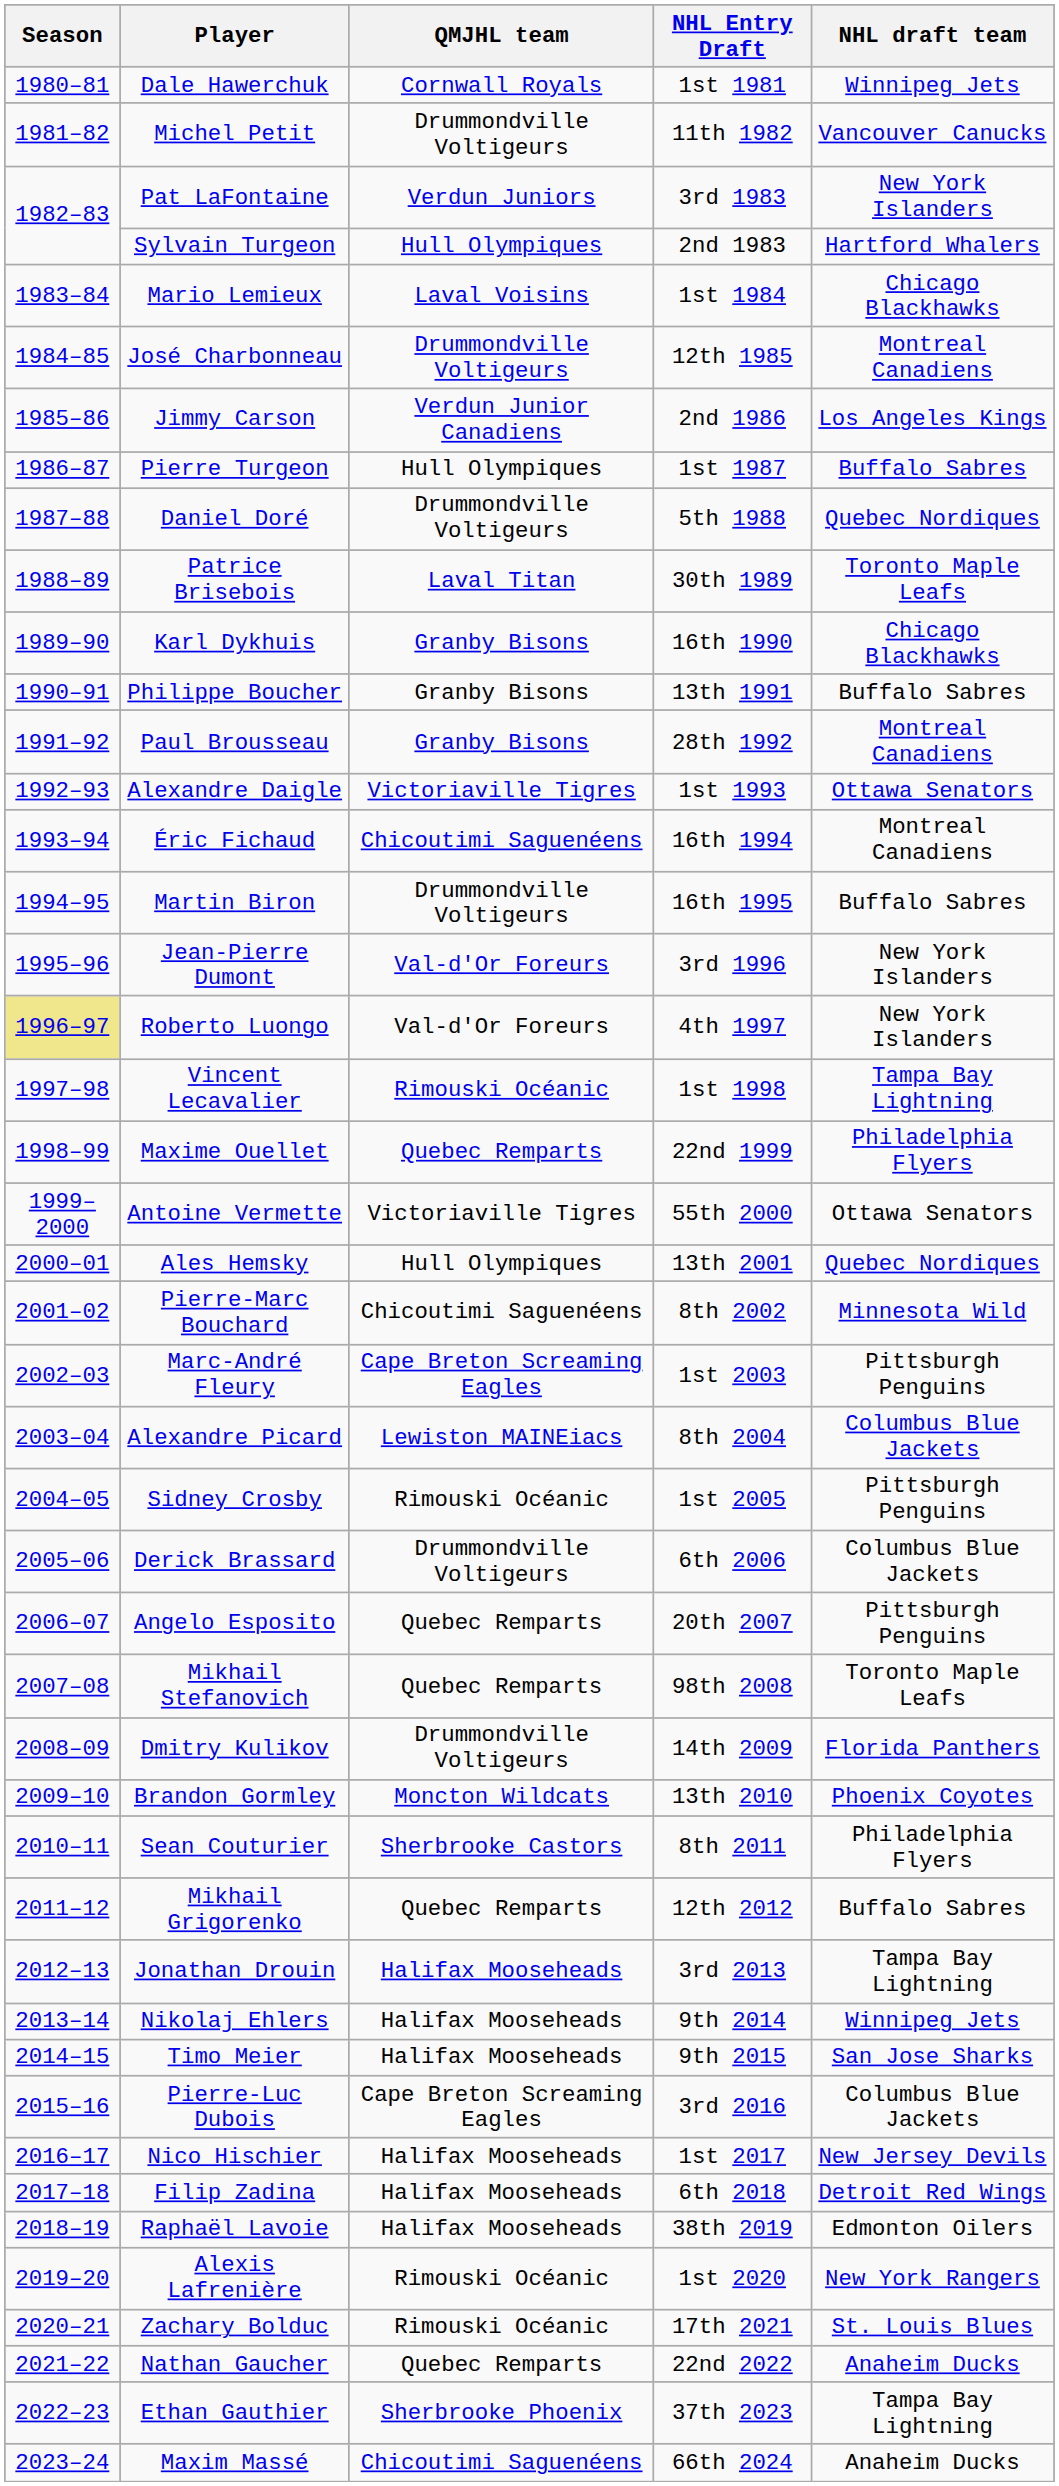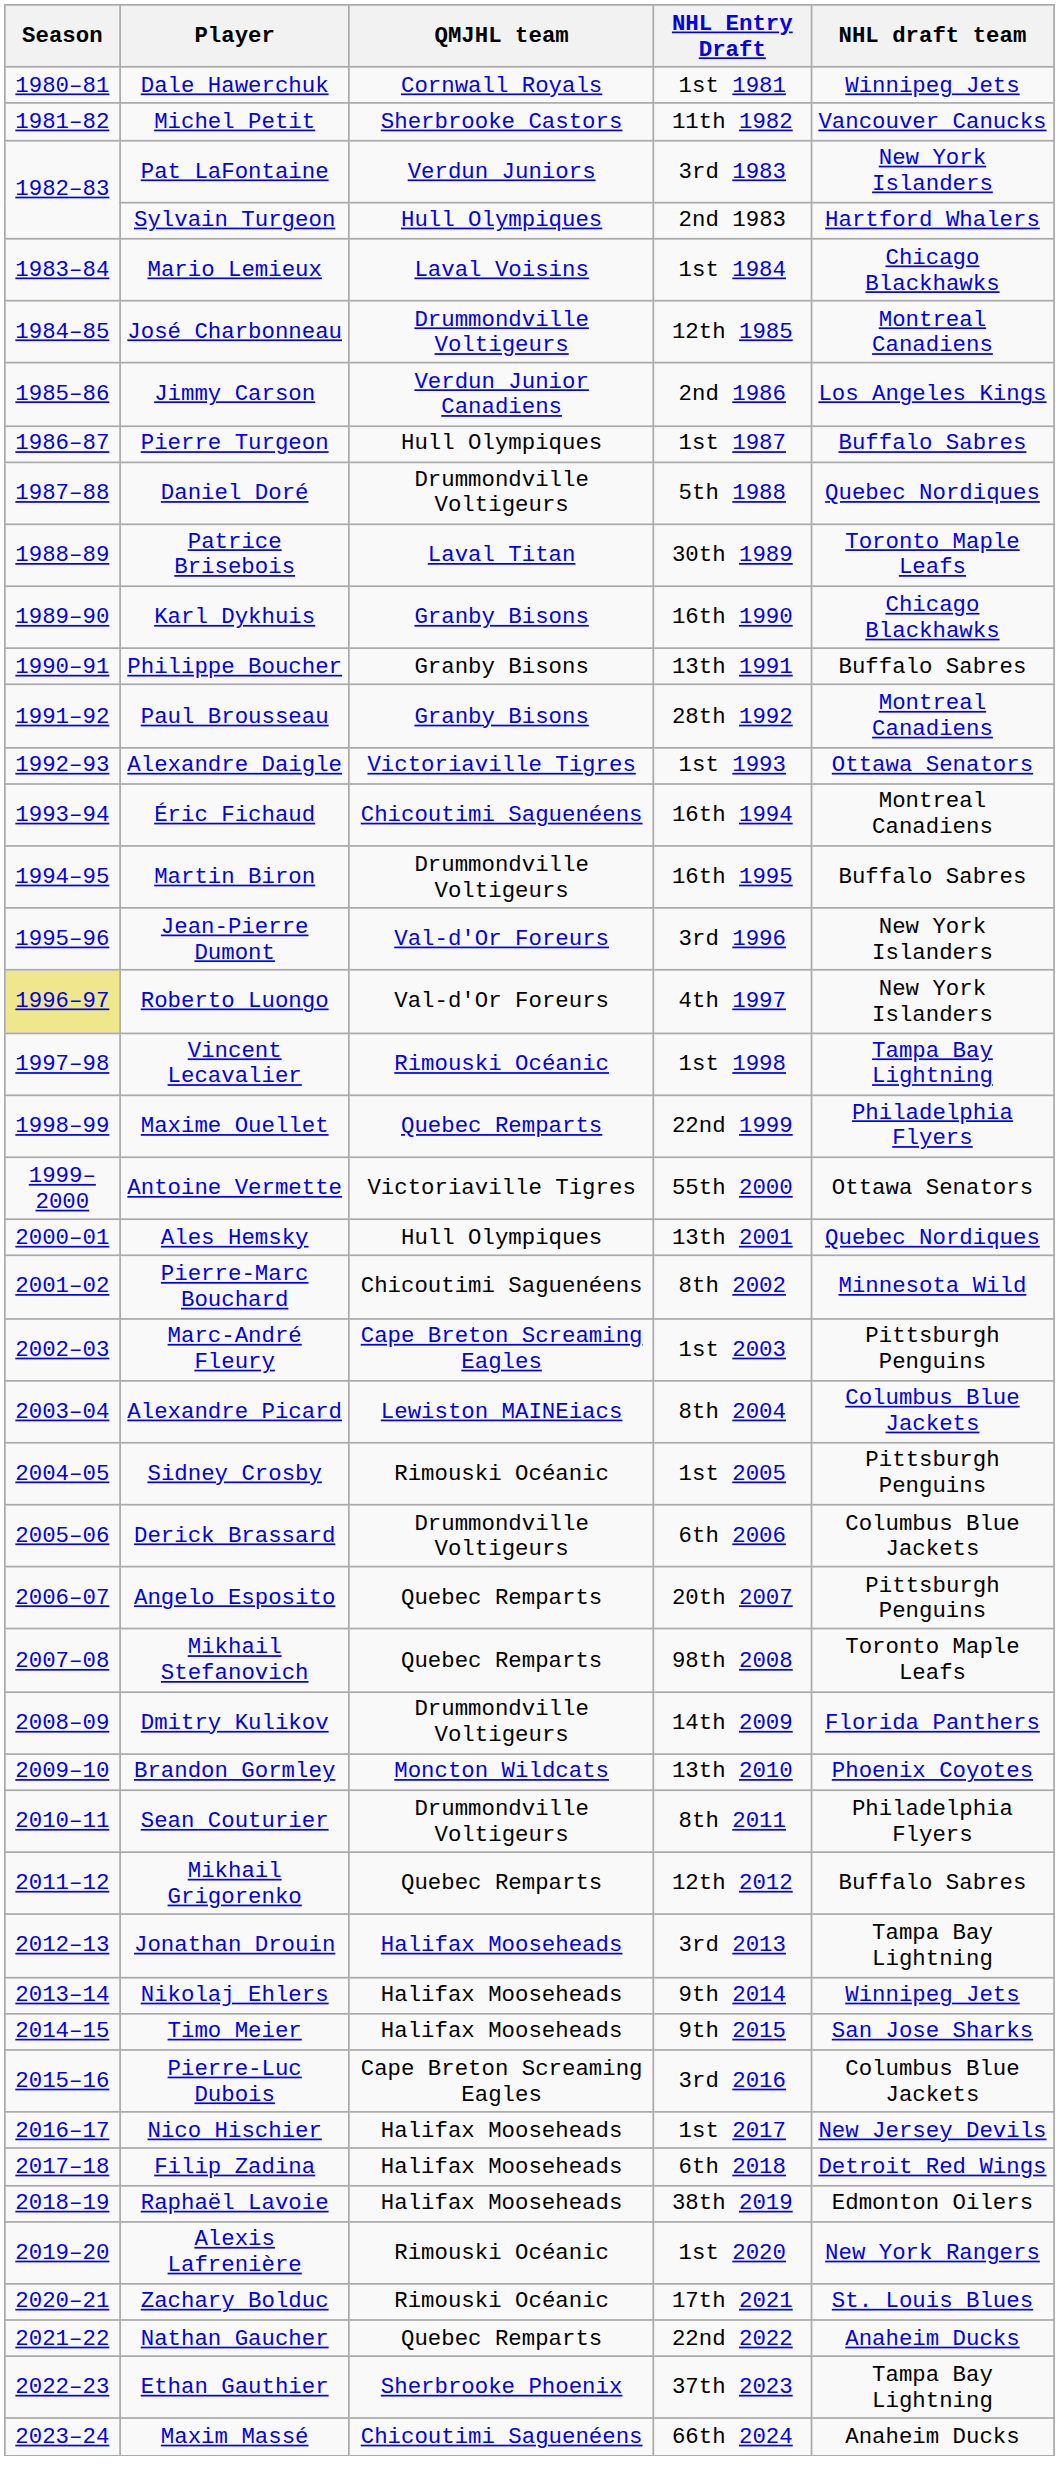 <table class="wikitable" style="text-align:center">
 <tr>
 <th>Season</th>
 <th>Player</th>
 <th>QMJHL team</th>
 <th><a href='#'>NHL Entry Draft</a></th>
 <th>NHL draft team</th>
 </tr>
 <tr>
 <td><a href='#'>1980–81</a></td>
 <td><a href='#'>Dale Hawerchuk</a></td>
 <td><a href='#'>Cornwall Royals</a></td>
 <td>1st <a href='#'>1981</a></td>
 <td><a href='#'>Winnipeg Jets</a></td>
 </tr>
 <tr>
 <td><a href='#'>1981–82</a></td>
 <td><a href='#'>Michel Petit</a></td>
-<td>Drummondville Voltigeurs</td>
+<td><a href='#'>Sherbrooke Castors</a></td>
 <td>11th <a href='#'>1982</a></td>
 <td><a href='#'>Vancouver Canucks</a></td>
 </tr>
 <tr>
 <td rowspan="2"><a href='#'>1982–83</a></td>
 <td><a href='#'>Pat LaFontaine</a></td>
 <td><a href='#'>Verdun Juniors</a></td>
 <td>3rd <a href='#'>1983</a></td>
 <td><a href='#'>New York Islanders</a></td>
 </tr>
 <tr>
 <td><a href='#'>Sylvain Turgeon</a></td>
 <td><a href='#'>Hull Olympiques</a></td>
 <td>2nd 1983</td>
 <td><a href='#'>Hartford Whalers</a></td>
 </tr>
 <tr>
 <td><a href='#'>1983–84</a></td>
 <td><a href='#'>Mario Lemieux</a></td>
 <td><a href='#'>Laval Voisins</a></td>
 <td>1st <a href='#'>1984</a></td>
 <td><a href='#'>Chicago Blackhawks</a></td>
 </tr>
 <tr>
 <td><a href='#'>1984–85</a></td>
 <td><a href='#'>José Charbonneau</a></td>
 <td><a href='#'>Drummondville Voltigeurs</a></td>
 <td>12th <a href='#'>1985</a></td>
 <td><a href='#'>Montreal Canadiens</a></td>
 </tr>
 <tr>
 <td><a href='#'>1985–86</a></td>
 <td><a href='#'>Jimmy Carson</a></td>
 <td><a href='#'>Verdun Junior Canadiens</a></td>
 <td>2nd <a href='#'>1986</a></td>
 <td><a href='#'>Los Angeles Kings</a></td>
 </tr>
 <tr>
 <td><a href='#'>1986–87</a></td>
 <td><a href='#'>Pierre Turgeon</a></td>
 <td>Hull Olympiques</td>
 <td>1st <a href='#'>1987</a></td>
 <td><a href='#'>Buffalo Sabres</a></td>
 </tr>
 <tr>
 <td><a href='#'>1987–88</a></td>
 <td><a href='#'>Daniel Doré</a></td>
 <td>Drummondville Voltigeurs</td>
 <td>5th <a href='#'>1988</a></td>
 <td><a href='#'>Quebec Nordiques</a></td>
 </tr>
 <tr>
 <td><a href='#'>1988–89</a></td>
 <td><a href='#'>Patrice Brisebois</a></td>
 <td><a href='#'>Laval Titan</a></td>
 <td>30th <a href='#'>1989</a></td>
 <td><a href='#'>Toronto Maple Leafs</a></td>
 </tr>
 <tr>
 <td><a href='#'>1989–90</a></td>
 <td><a href='#'>Karl Dykhuis</a></td>
 <td><a href='#'>Granby Bisons</a></td>
 <td>16th <a href='#'>1990</a></td>
 <td><a href='#'>Chicago Blackhawks</a></td>
 </tr>
 <tr>
 <td><a href='#'>1990–91</a></td>
 <td><a href='#'>Philippe Boucher</a></td>
 <td>Granby Bisons</td>
 <td>13th <a href='#'>1991</a></td>
 <td>Buffalo Sabres</td>
 </tr>
 <tr>
 <td><a href='#'>1991–92</a></td>
 <td><a href='#'>Paul Brousseau</a></td>
 <td><a href='#'>Granby Bisons</a></td>
 <td>28th <a href='#'>1992</a></td>
 <td><a href='#'>Montreal Canadiens</a></td>
 </tr>
 <tr>
 <td><a href='#'>1992–93</a></td>
 <td><a href='#'>Alexandre Daigle</a></td>
 <td><a href='#'>Victoriaville Tigres</a></td>
 <td>1st <a href='#'>1993</a></td>
 <td><a href='#'>Ottawa Senators</a></td>
 </tr>
 <tr>
 <td><a href='#'>1993–94</a></td>
 <td><a href='#'>Éric Fichaud</a></td>
 <td><a href='#'>Chicoutimi Saguenéens</a></td>
 <td>16th <a href='#'>1994</a></td>
 <td>Montreal Canadiens</td>
 </tr>
 <tr>
 <td><a href='#'>1994–95</a></td>
 <td><a href='#'>Martin Biron</a></td>
 <td>Drummondville Voltigeurs</td>
 <td>16th <a href='#'>1995</a></td>
 <td>Buffalo Sabres</td>
 </tr>
 <tr>
 <td><a href='#'>1995–96</a></td>
 <td><a href='#'>Jean-Pierre Dumont</a></td>
 <td><a href='#'>Val-d'Or Foreurs</a></td>
 <td>3rd <a href='#'>1996</a></td>
 <td>New York Islanders</td>
 </tr>
 <tr>
 <td style="background: khaki;"><a href='#'>1996–97</a></td>
 <td><a href='#'>Roberto Luongo</a></td>
 <td>Val-d'Or Foreurs</td>
 <td>4th <a href='#'>1997</a></td>
 <td>New York Islanders</td>
 </tr>
 <tr>
 <td><a href='#'>1997–98</a></td>
 <td><a href='#'>Vincent Lecavalier</a></td>
 <td><a href='#'>Rimouski Océanic</a></td>
 <td>1st <a href='#'>1998</a></td>
 <td><a href='#'>Tampa Bay Lightning</a></td>
 </tr>
 <tr>
 <td><a href='#'>1998–99</a></td>
 <td><a href='#'>Maxime Ouellet</a></td>
 <td><a href='#'>Quebec Remparts</a></td>
 <td>22nd <a href='#'>1999</a></td>
 <td><a href='#'>Philadelphia Flyers</a></td>
 </tr>
 <tr>
 <td><a href='#'>1999–2000</a></td>
 <td><a href='#'>Antoine Vermette</a></td>
 <td>Victoriaville Tigres</td>
 <td>55th <a href='#'>2000</a></td>
 <td>Ottawa Senators</td>
 </tr>
 <tr>
 <td><a href='#'>2000–01</a></td>
 <td><a href='#'>Ales Hemsky</a></td>
 <td>Hull Olympiques</td>
 <td>13th <a href='#'>2001</a></td>
 <td><a href='#'>Quebec Nordiques</a></td>
 </tr>
 <tr>
 <td><a href='#'>2001–02</a></td>
 <td><a href='#'>Pierre-Marc Bouchard</a></td>
 <td>Chicoutimi Saguenéens</td>
 <td>8th <a href='#'>2002</a></td>
 <td><a href='#'>Minnesota Wild</a></td>
 </tr>
 <tr>
 <td><a href='#'>2002–03</a></td>
 <td><a href='#'>Marc-André Fleury</a></td>
 <td><a href='#'>Cape Breton Screaming Eagles</a></td>
 <td>1st <a href='#'>2003</a></td>
 <td>Pittsburgh Penguins</td>
 </tr>
 <tr>
 <td><a href='#'>2003–04</a></td>
 <td><a href='#'>Alexandre Picard</a></td>
 <td><a href='#'>Lewiston MAINEiacs</a></td>
 <td>8th <a href='#'>2004</a></td>
 <td><a href='#'>Columbus Blue Jackets</a></td>
 </tr>
 <tr>
 <td><a href='#'>2004–05</a></td>
 <td><a href='#'>Sidney Crosby</a></td>
 <td>Rimouski Océanic</td>
 <td>1st <a href='#'>2005</a></td>
 <td>Pittsburgh Penguins</td>
 </tr>
 <tr>
 <td><a href='#'>2005–06</a></td>
 <td><a href='#'>Derick Brassard</a></td>
 <td>Drummondville Voltigeurs</td>
 <td>6th <a href='#'>2006</a></td>
 <td>Columbus Blue Jackets</td>
 </tr>
 <tr>
 <td><a href='#'>2006–07</a></td>
 <td><a href='#'>Angelo Esposito</a></td>
 <td>Quebec Remparts</td>
 <td>20th <a href='#'>2007</a></td>
 <td>Pittsburgh Penguins</td>
 </tr>
 <tr>
 <td><a href='#'>2007–08</a></td>
 <td><a href='#'>Mikhail Stefanovich</a></td>
 <td>Quebec Remparts</td>
 <td>98th <a href='#'>2008</a></td>
 <td>Toronto Maple Leafs</td>
 </tr>
 <tr>
 <td><a href='#'>2008–09</a></td>
 <td><a href='#'>Dmitry Kulikov</a></td>
 <td>Drummondville Voltigeurs</td>
 <td>14th <a href='#'>2009</a></td>
 <td><a href='#'>Florida Panthers</a></td>
 </tr>
 <tr>
 <td><a href='#'>2009–10</a></td>
 <td><a href='#'>Brandon Gormley</a></td>
 <td><a href='#'>Moncton Wildcats</a></td>
 <td>13th <a href='#'>2010</a></td>
 <td><a href='#'>Phoenix Coyotes</a></td>
 </tr>
 <tr>
 <td><a href='#'>2010–11</a></td>
 <td><a href='#'>Sean Couturier</a></td>
-<td><a href='#'>Sherbrooke Castors</a></td>
+<td>Drummondville Voltigeurs</td>
 <td>8th <a href='#'>2011</a></td>
 <td>Philadelphia Flyers</td>
 </tr>
 <tr>
 <td><a href='#'>2011–12</a></td>
 <td><a href='#'>Mikhail Grigorenko</a></td>
 <td>Quebec Remparts</td>
 <td>12th <a href='#'>2012</a></td>
 <td>Buffalo Sabres</td>
 </tr>
 <tr>
 <td><a href='#'>2012–13</a></td>
 <td><a href='#'>Jonathan Drouin</a></td>
 <td><a href='#'>Halifax Mooseheads</a></td>
 <td>3rd <a href='#'>2013</a></td>
 <td>Tampa Bay Lightning</td>
 </tr>
 <tr>
 <td><a href='#'>2013–14</a></td>
 <td><a href='#'>Nikolaj Ehlers</a></td>
 <td>Halifax Mooseheads</td>
 <td>9th <a href='#'>2014</a></td>
 <td><a href='#'>Winnipeg Jets</a></td>
 </tr>
 <tr>
 <td><a href='#'>2014–15</a></td>
 <td><a href='#'>Timo Meier</a></td>
 <td>Halifax Mooseheads</td>
 <td>9th <a href='#'>2015</a></td>
 <td><a href='#'>San Jose Sharks</a></td>
 </tr>
 <tr>
 <td><a href='#'>2015–16</a></td>
 <td><a href='#'>Pierre-Luc Dubois</a></td>
 <td>Cape Breton Screaming Eagles</td>
 <td>3rd <a href='#'>2016</a></td>
 <td>Columbus Blue Jackets</td>
 </tr>
 <tr>
 <td><a href='#'>2016–17</a></td>
 <td><a href='#'>Nico Hischier</a></td>
 <td>Halifax Mooseheads</td>
 <td>1st <a href='#'>2017</a></td>
 <td><a href='#'>New Jersey Devils</a></td>
 </tr>
 <tr>
 <td><a href='#'>2017–18</a></td>
 <td><a href='#'>Filip Zadina</a></td>
 <td>Halifax Mooseheads</td>
 <td>6th <a href='#'>2018</a></td>
 <td><a href='#'>Detroit Red Wings</a></td>
 </tr>
 <tr>
 <td><a href='#'>2018–19</a></td>
 <td><a href='#'>Raphaël Lavoie</a></td>
 <td>Halifax Mooseheads</td>
 <td>38th <a href='#'>2019</a></td>
 <td>Edmonton Oilers</td>
 </tr>
 <tr>
 <td><a href='#'>2019–20</a></td>
 <td><a href='#'>Alexis Lafrenière</a></td>
 <td>Rimouski Océanic</td>
 <td>1st <a href='#'>2020</a></td>
 <td><a href='#'>New York Rangers</a></td>
 </tr>
 <tr>
 <td><a href='#'>2020–21</a></td>
 <td><a href='#'>Zachary Bolduc</a></td>
 <td>Rimouski Océanic</td>
 <td>17th <a href='#'>2021</a></td>
 <td><a href='#'>St. Louis Blues</a></td>
 </tr>
 <tr>
 <td><a href='#'>2021–22</a></td>
 <td><a href='#'>Nathan Gaucher</a></td>
 <td>Quebec Remparts</td>
 <td>22nd <a href='#'>2022</a></td>
 <td><a href='#'>Anaheim Ducks</a></td>
 </tr>
 <tr>
 <td><a href='#'>2022–23</a></td>
 <td><a href='#'>Ethan Gauthier</a></td>
 <td><a href='#'>Sherbrooke Phoenix</a></td>
 <td>37th <a href='#'>2023</a></td>
 <td>Tampa Bay Lightning</td>
 </tr>
 <tr>
 <td><a href='#'>2023–24</a></td>
 <td><a href='#'>Maxim Massé</a></td>
 <td><a href='#'>Chicoutimi Saguenéens</a></td>
 <td>66th <a href='#'>2024</a></td>
 <td>Anaheim Ducks</td>
 </tr>
 </table>
